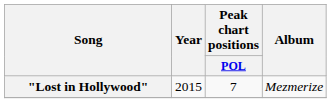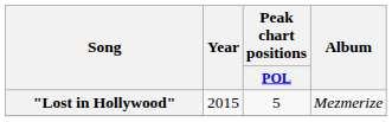 <table class="wikitable plainrowheaders" style="text-align: center;" border="1">
 <tr>
 <th rowspan="2" style="width:12em;">Song</th>
 <th rowspan="2">Year</th>
 <th colspan="1">Peak chart positions</th>
 <th rowspan="2">Album</th>
 </tr>
 <tr>
 <th style="width:3em;font-size:90%;"><a href='#'>POL</a><br></th>
 </tr>
 <tr>
 <th scope="row">"Lost in Hollywood"</th>
 <td>2015</td>
-<td>7</td>
+<td>5</td>
 <td><em>Mezmerize</em></td>
 </tr>
 <tr>
 </tr>
 </table>
